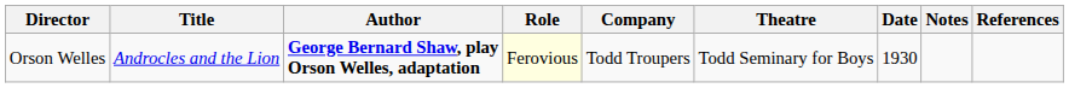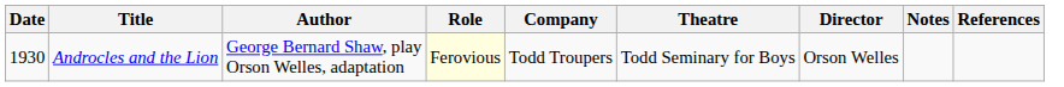 <table class="wikitable">
 <tr>
-<th>Director</th>
+<th>Date</th>
 <th>Title</th>
 <th>Author</th>
 <th>Role</th>
 <th>Company</th>
 <th>Theatre</th>
-<th>Date</th>
+<th>Director</th>
 <th>Notes</th>
 <th>References</th>
 </tr>
 <tr>
-<td>Orson Welles</td>
+<td>1930</td>
 <td><em><a href='#'>Androcles and the Lion</a></em></td>
-<td><strong><a href='#'>George Bernard Shaw</a>, play<br>Orson Welles, adaptation</strong></td>
+<td><a href='#'>George Bernard Shaw</a>, play<br>Orson Welles, adaptation</td>
 <td style="background: lightyellow;">Ferovious</td>
 <td>Todd Troupers</td>
 <td>Todd Seminary for Boys</td>
-<td>1930</td>
+<td>Orson Welles</td>
 <td></td>
 <td></td>
 </tr>
 </table>
